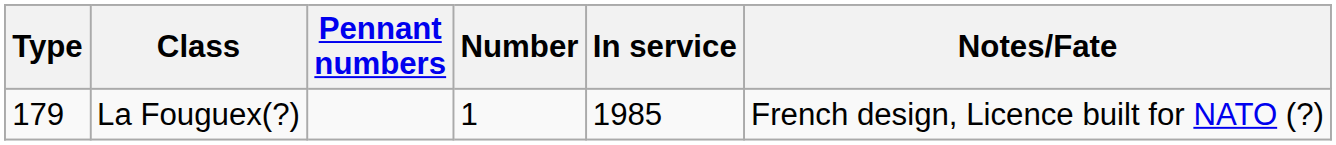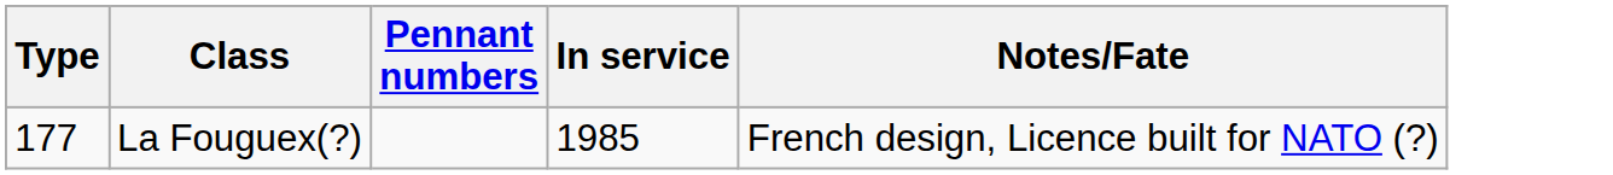 <table class="wikitable">
 <tr>
 <th scope="col">Type</th>
 <th scope="col">Class</th>
 <th scope="col"><a href='#'>Pennant<br>numbers</a></th>
-<th scope="col">Number</th>
 <th scope="col">In service</th>
 <th scope="col">Notes/Fate</th>
 </tr>
 <tr>
-<td>179</td>
+<td>177</td>
 <td>La Fouguex(?)</td>
 <td></td>
-<td>1</td>
 <td>1985</td>
 <td>French design, Licence built for <a href='#'>NATO</a> (?)</td>
 </tr>
 </table>
